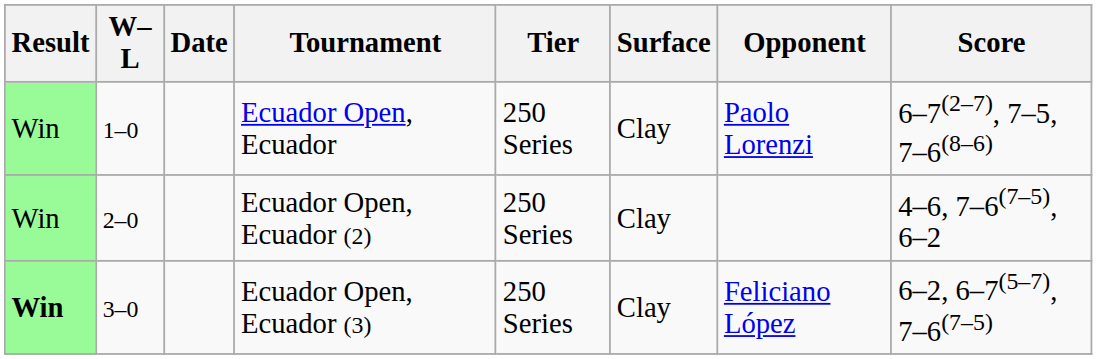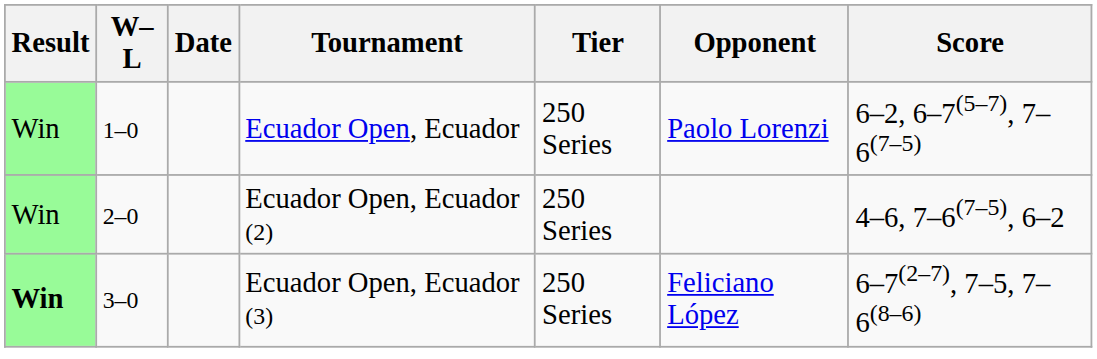 <table class="sortable wikitable">
 <tr>
 <th>Result</th>
 <th class="unsortable">W–L</th>
 <th>Date</th>
 <th>Tournament</th>
 <th>Tier</th>
-<th>Surface</th>
 <th>Opponent</th>
 <th class="unsortable">Score</th>
 </tr>
 <tr>
 <td bgcolor=98fb98>Win</td>
 <td><small>1–0</small></td>
 <td><a href='#'></a></td>
 <td><a href='#'>Ecuador Open</a>, Ecuador</td>
 <td>250 Series</td>
-<td>Clay</td>
 <td> <a href='#'>Paolo Lorenzi</a></td>
-<td>6–7<sup>(2–7)</sup>, 7–5, 7–6<sup>(8–6)</sup></td>
+<td>6–2, 6–7<sup>(5–7)</sup>, 7–6<sup>(7–5)</sup></td>
 </tr>
 <tr>
 <td bgcolor=98fb98>Win</td>
 <td><small>2–0</small></td>
 <td><a href='#'></a></td>
 <td>Ecuador Open, Ecuador <small>(2)</small></td>
 <td>250 Series</td>
-<td>Clay</td>
 <td></td>
 <td>4–6, 7–6<sup>(7–5)</sup>, 6–2</td>
 </tr>
 <tr>
 <td bgcolor=98fb98><strong>Win</strong></td>
 <td><small>3–0</small></td>
 <td><a href='#'></a></td>
 <td>Ecuador Open, Ecuador <small>(3)</small></td>
 <td>250 Series</td>
-<td>Clay</td>
 <td> <a href='#'>Feliciano López</a></td>
-<td>6–2, 6–7<sup>(5–7)</sup>, 7–6<sup>(7–5)</sup></td>
+<td>6–7<sup>(2–7)</sup>, 7–5, 7–6<sup>(8–6)</sup></td>
 </tr>
 </table>
